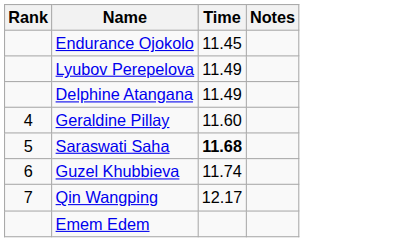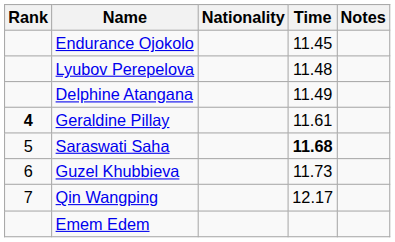 <table class="wikitable sortable" style="text-align:center;font-size:95%">
 <tr>
 <th>Rank</th>
 <th>Name</th>
+<th>Nationality</th>
 <th>Time</th>
 <th>Notes</th>
 </tr>
 <tr>
 <td></td>
 <td align=left><a href='#'>Endurance Ojokolo</a></td>
+<td align=left></td>
 <td>11.45</td>
 <td></td>
 </tr>
 <tr>
 <td></td>
 <td align=left><a href='#'>Lyubov Perepelova</a></td>
-<td>11.49</td>
+<td align=left></td>
+<td>11.48</td>
 <td></td>
 </tr>
 <tr>
 <td></td>
 <td align=left><a href='#'>Delphine Atangana</a></td>
+<td align=left></td>
 <td>11.49</td>
 <td></td>
 </tr>
 <tr>
-<td>4</td>
+<td><strong>4</strong></td>
 <td align=left><a href='#'>Geraldine Pillay</a></td>
-<td>11.60</td>
+<td align=left></td>
+<td>11.61</td>
 <td></td>
 </tr>
 <tr>
 <td>5</td>
 <td align=left><a href='#'>Saraswati Saha</a></td>
+<td align=left></td>
 <td><strong>11.68</strong></td>
 <td></td>
 </tr>
 <tr>
 <td>6</td>
 <td align=left><a href='#'>Guzel Khubbieva</a></td>
-<td>11.74</td>
+<td align=left></td>
+<td>11.73</td>
 <td></td>
 </tr>
 <tr>
 <td>7</td>
 <td align=left><a href='#'>Qin Wangping</a></td>
+<td align=left></td>
 <td>12.17</td>
 <td></td>
 </tr>
 <tr>
 <td></td>
 <td align=left><a href='#'>Emem Edem</a></td>
+<td align=left></td>
 <td></td>
 <td></td>
 </tr>
 </table>
